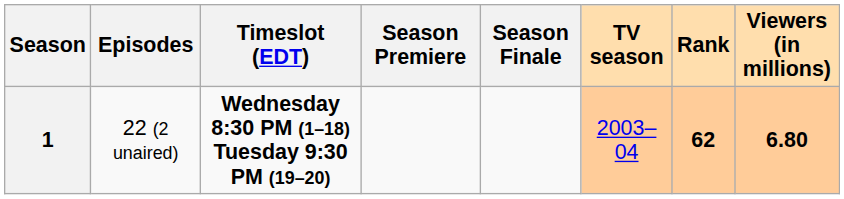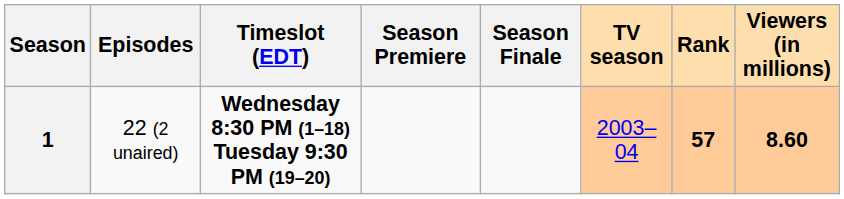 <table class="wikitable" style="width:100%;">
 <tr>
 <th>Season</th>
 <th>Episodes</th>
 <th>Timeslot (<a href='#'>EDT</a>)</th>
 <th>Season Premiere</th>
 <th>Season Finale</th>
 <th style="background:#ffdead;">TV season</th>
 <th style="background:#ffdead;">Rank</th>
 <th style="background:#ffdead;">Viewers <br> (in millions)</th>
 </tr>
 <tr>
 <th>1</th>
 <td style="text-align:center;">22 <small>(2 unaired)</small></td>
 <td style="text-align:center;"><strong>Wednesday 8:30 PM <small>(1–18)</small><br>Tuesday 9:30 PM <small>(19–20)</small></strong></td>
 <td style="text-align:center;"></td>
 <td style="text-align:center;"></td>
 <td style="background:#fc9; text-align:center;"><a href='#'>2003–04</a></td>
-<td style="background:#fc9; text-align:center;"><strong>62</strong></td>
-<td style="background:#fc9; text-align:center;"><strong>6.80</strong></td>
+<td style="background:#fc9; text-align:center;"><strong>57</strong></td>
+<td style="background:#fc9; text-align:center;"><strong>8.60</strong></td>
 </tr>
 </table>
